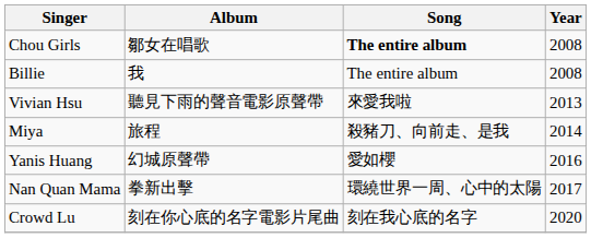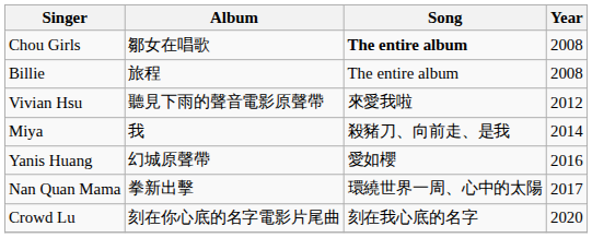 <table class="wikitable sortable">
 <tr>
 <th>Singer</th>
 <th>Album</th>
 <th>Song</th>
 <th>Year</th>
 </tr>
 <tr>
 <td>Chou Girls</td>
 <td>鄒女在唱歌</td>
 <td><strong>The entire album</strong></td>
 <td>2008</td>
 </tr>
 <tr>
 <td>Billie</td>
-<td>我</td>
+<td>旅程</td>
 <td>The entire album</td>
 <td>2008</td>
 </tr>
 <tr>
 <td>Vivian Hsu</td>
 <td>聽見下雨的聲音電影原聲帶</td>
 <td>來愛我啦</td>
-<td>2013</td>
+<td>2012</td>
 </tr>
 <tr>
 <td>Miya</td>
-<td>旅程</td>
+<td>我</td>
 <td>殺豬刀、向前走、是我</td>
 <td>2014</td>
 </tr>
 <tr>
 <td>Yanis Huang</td>
 <td>幻城原聲帶</td>
 <td>愛如櫻</td>
 <td>2016</td>
 </tr>
 <tr>
 <td>Nan Quan Mama</td>
 <td>拳新出擊</td>
 <td>環繞世界一周、心中的太陽</td>
 <td>2017</td>
 </tr>
 <tr>
 <td>Crowd Lu</td>
 <td>刻在你心底的名字電影片尾曲</td>
 <td>刻在我心底的名字</td>
 <td>2020</td>
 </tr>
 <tr>
 </tr>
 </table>
